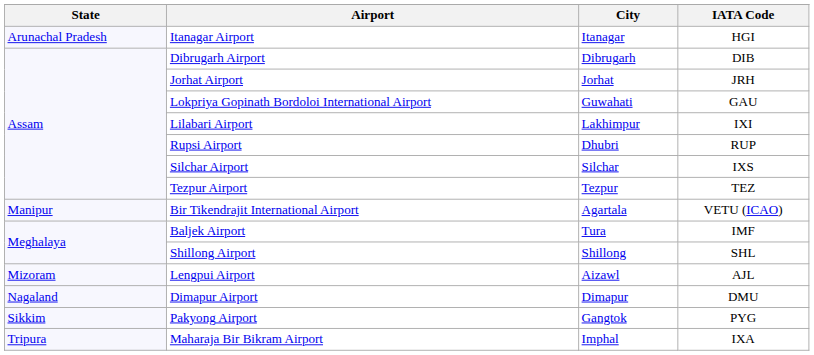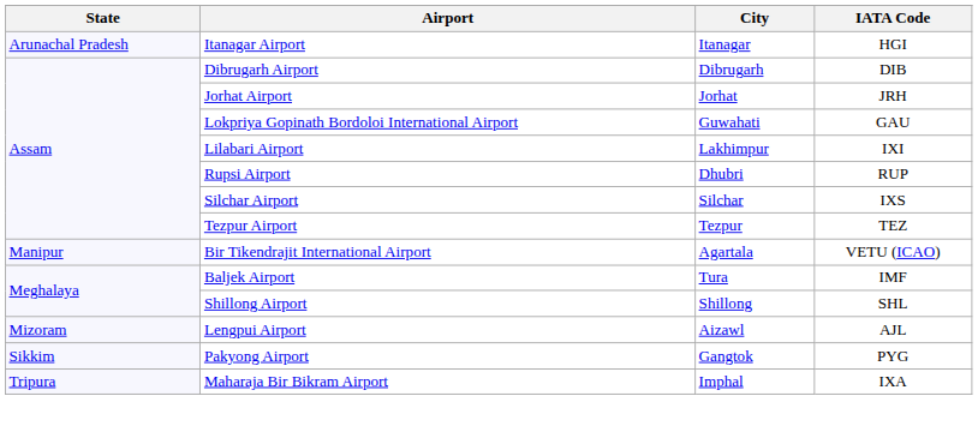 <table class="wikitable" style="font-size:0.9em; min-width:70%; background:#fff;">
 <tr>
 </tr>
 <tr>
 <th>State</th>
 <th>Airport</th>
 <th>City</th>
 <th>IATA Code</th>
 </tr>
 <tr>
 <td style="background:#f7f7fe;"><a href='#'>Arunachal Pradesh</a></td>
 <td><a href='#'>Itanagar Airport</a></td>
 <td><a href='#'>Itanagar</a></td>
 <td style="text-align:center;">HGI</td>
 </tr>
 <tr>
 <td rowspan="7" style="background:#f7f7fe;"><a href='#'>Assam</a></td>
 <td><a href='#'>Dibrugarh Airport</a></td>
 <td><a href='#'>Dibrugarh</a></td>
 <td style="text-align:center;">DIB</td>
 </tr>
 <tr>
 <td><a href='#'>Jorhat Airport</a></td>
 <td><a href='#'>Jorhat</a></td>
 <td style="text-align:center;">JRH</td>
 </tr>
 <tr>
 <td><a href='#'>Lokpriya Gopinath Bordoloi International Airport</a></td>
 <td><a href='#'>Guwahati</a></td>
 <td style="text-align:center;">GAU</td>
 </tr>
 <tr>
 <td><a href='#'>Lilabari Airport</a></td>
 <td><a href='#'>Lakhimpur</a></td>
 <td style="text-align:center;">IXI</td>
 </tr>
 <tr>
 <td><a href='#'>Rupsi Airport</a></td>
 <td><a href='#'>Dhubri</a></td>
 <td style="text-align:center;">RUP</td>
 </tr>
 <tr>
 <td><a href='#'>Silchar Airport</a></td>
 <td><a href='#'>Silchar</a></td>
 <td style="text-align:center;">IXS</td>
 </tr>
 <tr>
 <td><a href='#'>Tezpur Airport</a></td>
 <td><a href='#'>Tezpur</a></td>
 <td style="text-align:center;">TEZ</td>
 </tr>
 <tr>
 <td style="background:#f7f7fe;"><a href='#'>Manipur</a></td>
 <td><a href='#'>Bir Tikendrajit International Airport</a></td>
 <td><a href='#'>Agartala</a></td>
 <td style="text-align:center;">VETU (<a href='#'>ICAO</a>)</td>
 </tr>
 <tr>
 <td rowspan="2" style="background:#f7f7fe;"><a href='#'>Meghalaya</a></td>
 <td><a href='#'>Baljek Airport</a></td>
 <td><a href='#'>Tura</a></td>
 <td style="text-align:center;">IMF</td>
 </tr>
 <tr>
 <td><a href='#'>Shillong Airport</a></td>
 <td><a href='#'>Shillong</a></td>
 <td style="text-align:center;">SHL</td>
 </tr>
 <tr>
 <td style="background:#f7f7fe;"><a href='#'>Mizoram</a></td>
 <td><a href='#'>Lengpui Airport</a></td>
 <td><a href='#'>Aizawl</a></td>
 <td style="text-align:center;">AJL</td>
 </tr>
 <tr>
-<td style="background:#f7f7fe;"><a href='#'>Nagaland</a></td>
-<td><a href='#'>Dimapur Airport</a></td>
-<td><a href='#'>Dimapur</a></td>
-<td style="text-align:center;">DMU</td>
-</tr>
-<tr>
 <td style="background:#f7f7fe;"><a href='#'>Sikkim</a></td>
 <td><a href='#'>Pakyong Airport</a></td>
 <td><a href='#'>Gangtok</a></td>
 <td style="text-align:center;">PYG</td>
 </tr>
 <tr>
 <td style="background:#f7f7fe;"><a href='#'>Tripura</a></td>
 <td><a href='#'>Maharaja Bir Bikram Airport</a></td>
 <td><a href='#'>Imphal</a></td>
 <td style="text-align:center;">IXA</td>
 </tr>
 </table>
